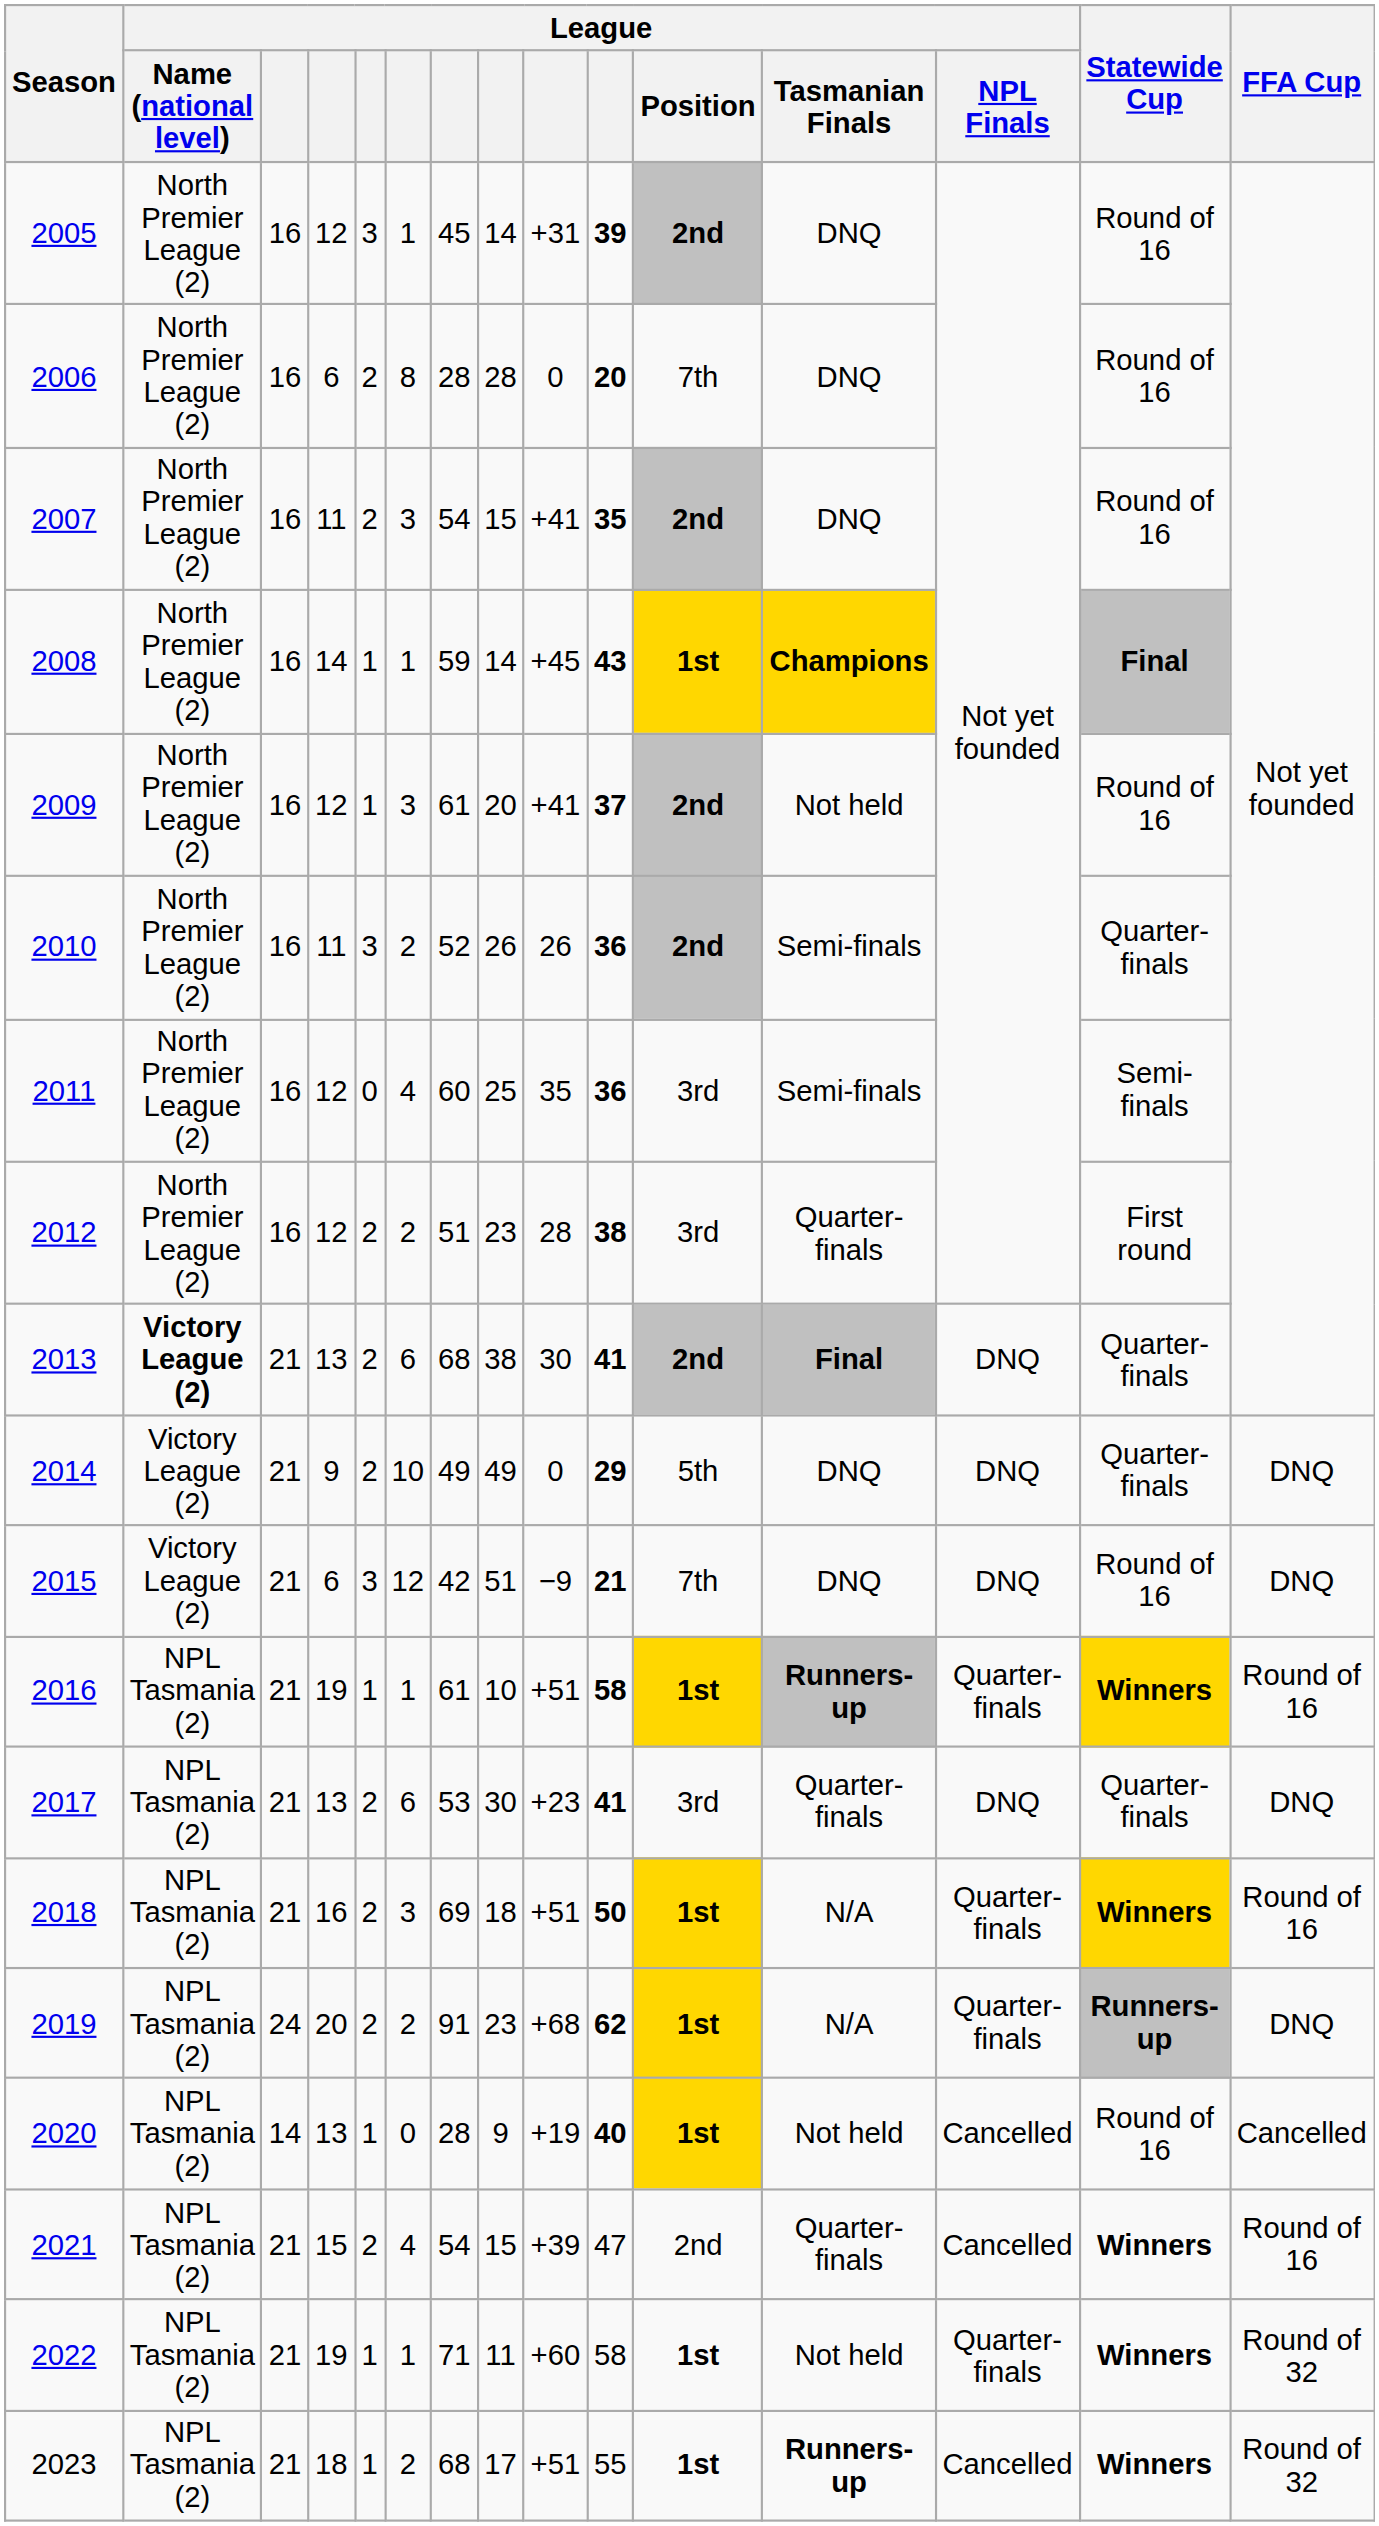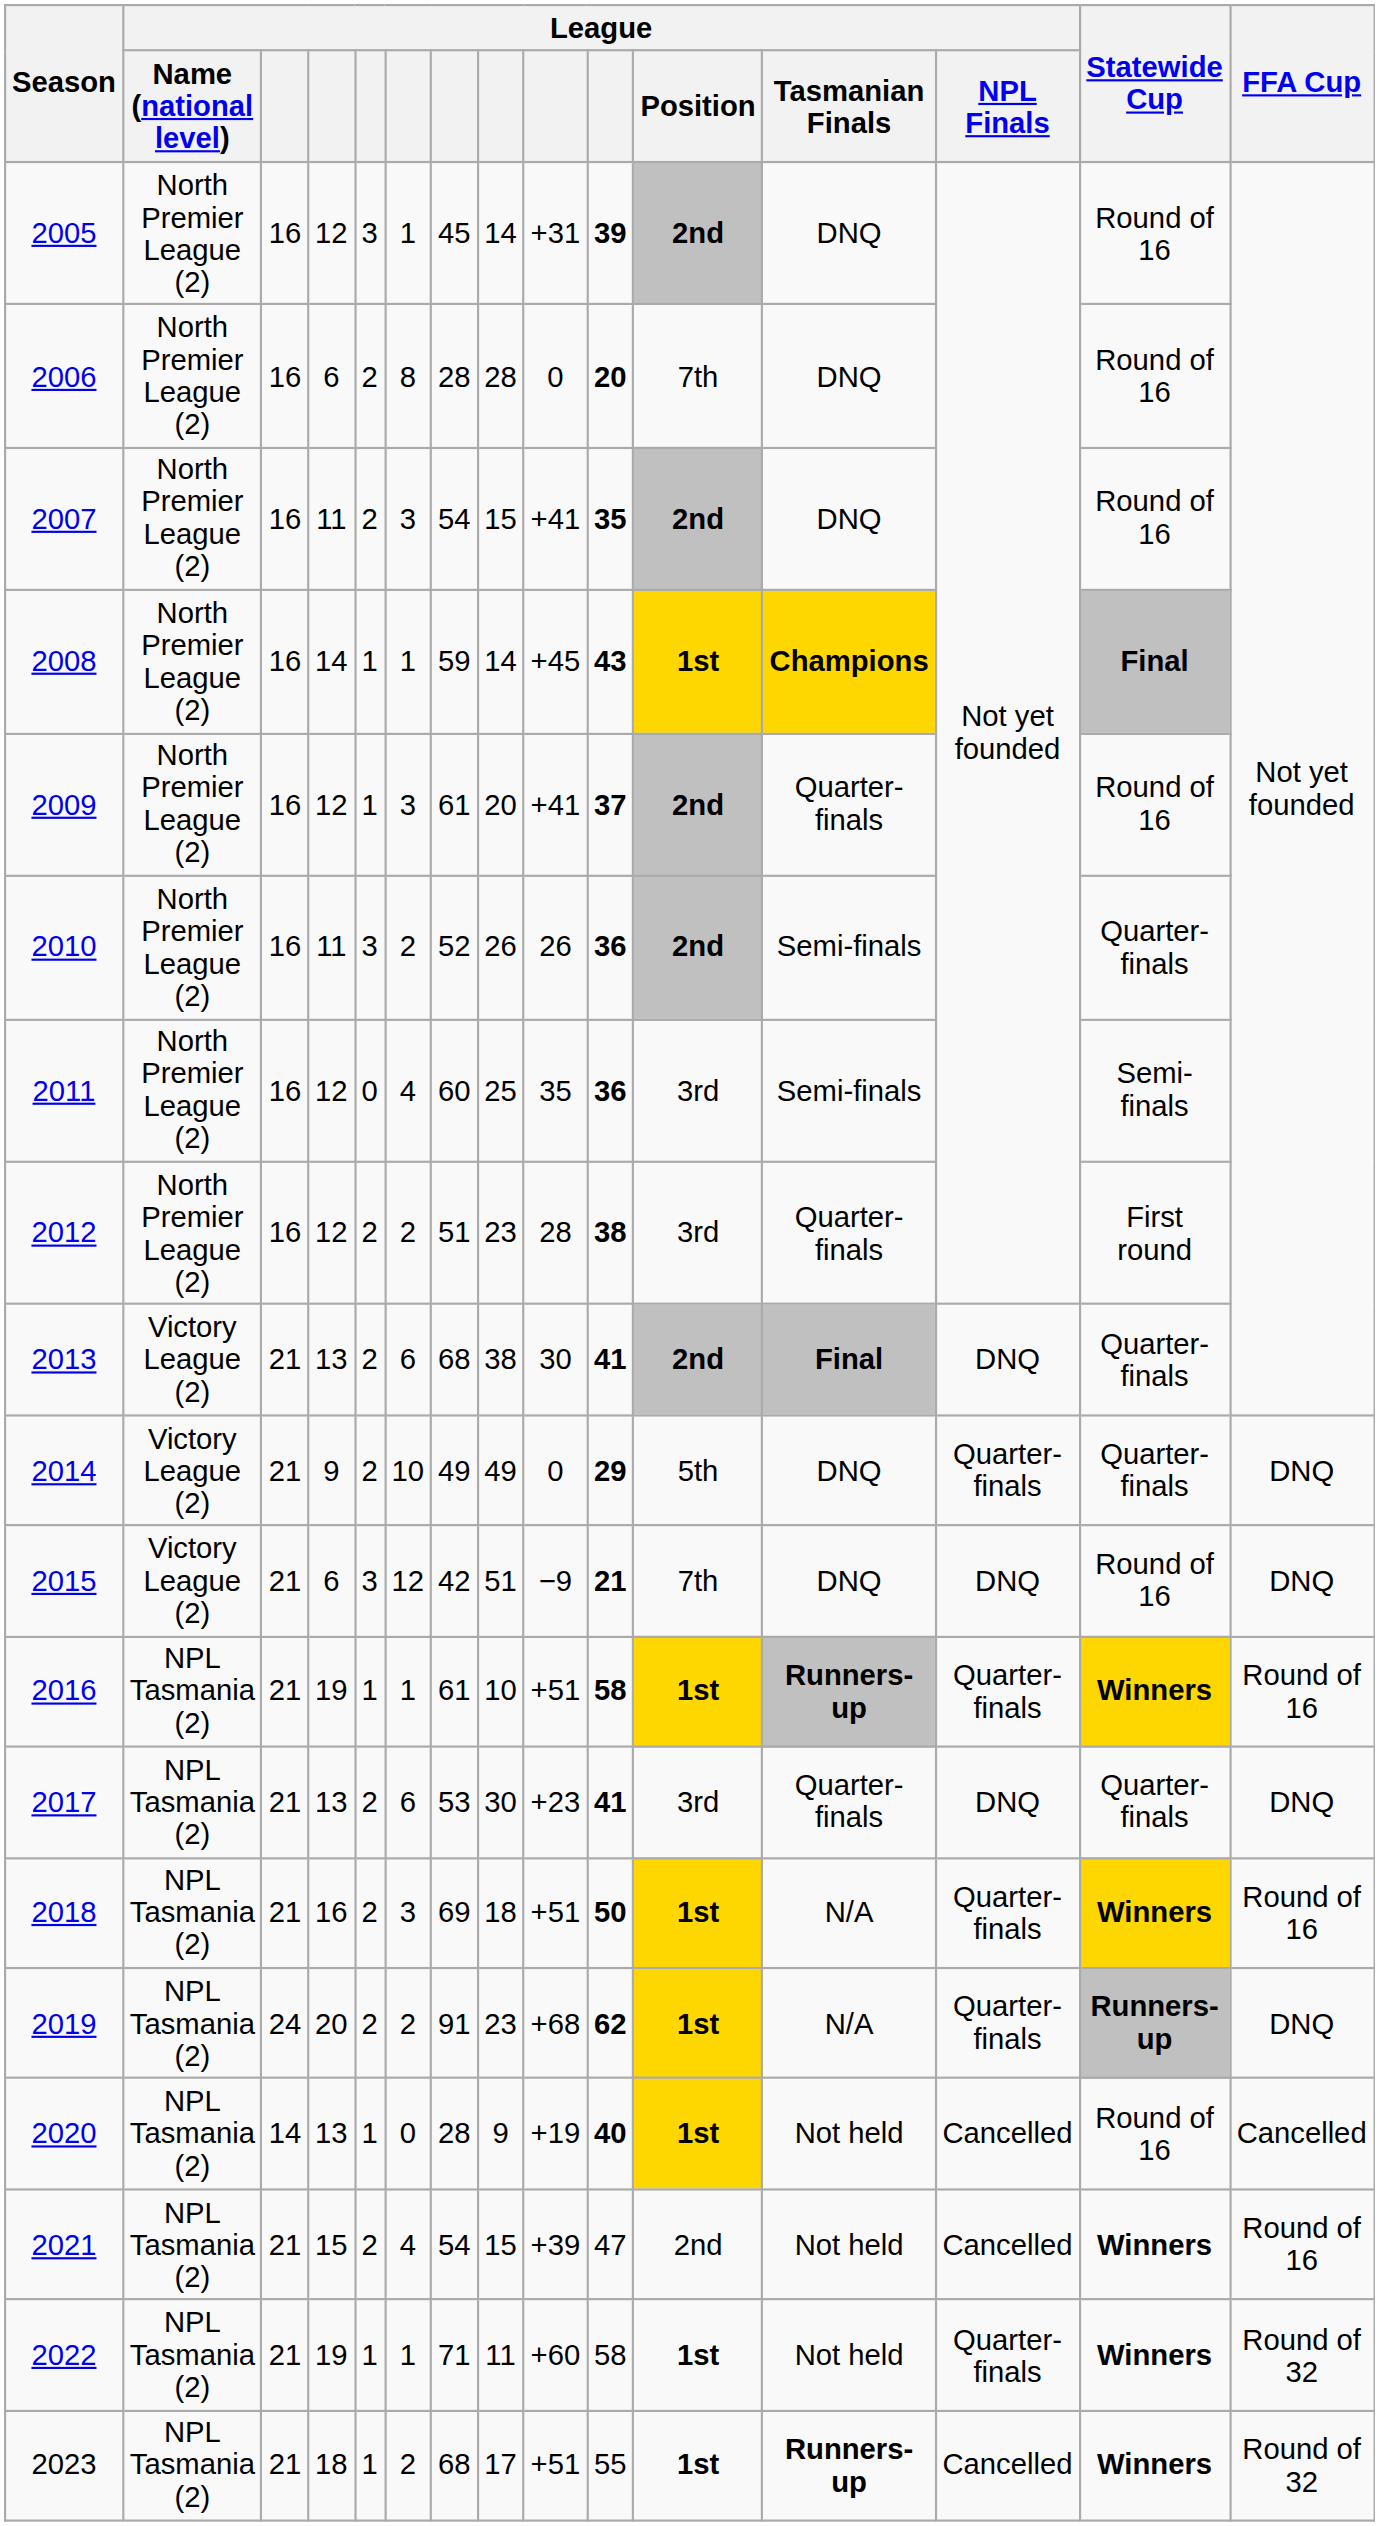 <table class="wikitable" style="text-align:center; font-size:85%;width:95%; text-align:center">
 <tr>
 <th rowspan=2 width=3%>Season</th>
 <th rowspan=1 colspan=12 width=28%>League</th>
 <th rowspan=2 width=8%><a href='#'>Statewide Cup</a></th>
 <th rowspan=2 width=8%><a href='#'>FFA Cup</a></th>
 </tr>
 <tr>
 <th width=13%>Name (<a href='#'>national level</a>)</th>
 <th width=2%></th>
 <th width=2%></th>
 <th width=2%></th>
 <th width=2%></th>
 <th width=2%></th>
 <th width=2%></th>
 <th width=2%></th>
 <th width=2%></th>
 <th width=2%>Position</th>
 <th width=8%>Tasmanian Finals</th>
 <th width=8%><a href='#'>NPL Finals</a></th>
 </tr>
 <tr>
 <td><a href='#'>2005</a></td>
 <td>North Premier League (2)</td>
 <td>16</td>
 <td>12</td>
 <td>3</td>
 <td>1</td>
 <td>45</td>
 <td>14</td>
 <td>+31</td>
 <td><strong>39</strong></td>
 <td bgcolor=silver><strong>2nd</strong></td>
 <td>DNQ</td>
 <td rowspan=8>Not yet founded</td>
 <td>Round of 16</td>
 <td rowspan=9>Not yet founded</td>
 </tr>
 <tr>
 <td><a href='#'>2006</a></td>
 <td>North Premier League (2)</td>
 <td>16</td>
 <td>6</td>
 <td>2</td>
 <td>8</td>
 <td>28</td>
 <td>28</td>
 <td>0</td>
 <td><strong>20</strong></td>
 <td>7th</td>
 <td>DNQ</td>
 <td>Round of 16</td>
 </tr>
 <tr>
 <td><a href='#'>2007</a></td>
 <td>North Premier League (2)</td>
 <td>16</td>
 <td>11</td>
 <td>2</td>
 <td>3</td>
 <td>54</td>
 <td>15</td>
 <td>+41</td>
 <td><strong>35</strong></td>
 <td bgcolor=silver><strong>2nd</strong></td>
 <td>DNQ</td>
 <td>Round of 16</td>
 </tr>
 <tr>
 <td><a href='#'>2008</a></td>
 <td>North Premier League (2)</td>
 <td>16</td>
 <td>14</td>
 <td>1</td>
 <td>1</td>
 <td>59</td>
 <td>14</td>
 <td>+45</td>
 <td><strong>43</strong></td>
 <td bgcolor=gold><strong>1st</strong></td>
 <td bgcolor=gold><strong>Champions</strong></td>
 <td bgcolor=silver><strong>Final</strong></td>
 </tr>
 <tr>
 <td><a href='#'>2009</a></td>
 <td>North Premier League (2)</td>
 <td>16</td>
 <td>12</td>
 <td>1</td>
 <td>3</td>
 <td>61</td>
 <td>20</td>
 <td>+41</td>
 <td><strong>37</strong></td>
 <td bgcolor=silver><strong>2nd</strong></td>
-<td>Not held</td>
+<td>Quarter-finals</td>
 <td>Round of 16</td>
 </tr>
 <tr>
 <td><a href='#'>2010</a></td>
 <td>North Premier League (2)</td>
 <td>16</td>
 <td>11</td>
 <td>3</td>
 <td>2</td>
 <td>52</td>
 <td>26</td>
 <td>26</td>
 <td><strong>36</strong></td>
 <td bgcolor=silver><strong>2nd</strong></td>
 <td>Semi-finals</td>
 <td>Quarter-finals</td>
 </tr>
 <tr>
 <td><a href='#'>2011</a></td>
 <td>North Premier League (2)</td>
 <td>16</td>
 <td>12</td>
 <td>0</td>
 <td>4</td>
 <td>60</td>
 <td>25</td>
 <td>35</td>
 <td><strong>36</strong></td>
 <td>3rd</td>
 <td>Semi-finals</td>
 <td>Semi-finals</td>
 </tr>
 <tr>
 <td><a href='#'>2012</a></td>
 <td>North Premier League (2)</td>
 <td>16</td>
 <td>12</td>
 <td>2</td>
 <td>2</td>
 <td>51</td>
 <td>23</td>
 <td>28</td>
 <td><strong>38</strong></td>
 <td>3rd</td>
 <td>Quarter-finals</td>
 <td>First round</td>
 </tr>
 <tr>
 <td><a href='#'>2013</a></td>
-<td><strong>Victory League (2)</strong></td>
+<td>Victory League (2)</td>
 <td>21</td>
 <td>13</td>
 <td>2</td>
 <td>6</td>
 <td>68</td>
 <td>38</td>
 <td>30</td>
 <td><strong>41</strong></td>
 <td bgcolor=silver><strong>2nd</strong></td>
 <td bgcolor=silver><strong>Final</strong></td>
 <td>DNQ</td>
 <td>Quarter-finals</td>
 </tr>
 <tr>
 <td><a href='#'>2014</a></td>
 <td>Victory League (2)</td>
 <td>21</td>
 <td>9</td>
 <td>2</td>
 <td>10</td>
 <td>49</td>
 <td>49</td>
 <td>0</td>
 <td><strong>29</strong></td>
 <td>5th</td>
 <td>DNQ</td>
-<td>DNQ</td>
+<td>Quarter-finals</td>
 <td>Quarter-finals</td>
 <td>DNQ</td>
 </tr>
 <tr>
 <td><a href='#'>2015</a></td>
 <td>Victory League (2)</td>
 <td>21</td>
 <td>6</td>
 <td>3</td>
 <td>12</td>
 <td>42</td>
 <td>51</td>
 <td>−9</td>
 <td><strong>21</strong></td>
 <td>7th</td>
 <td>DNQ</td>
 <td>DNQ</td>
 <td>Round of 16</td>
 <td>DNQ</td>
 </tr>
 <tr>
 <td><a href='#'>2016</a></td>
 <td>NPL Tasmania (2)</td>
 <td>21</td>
 <td>19</td>
 <td>1</td>
 <td>1</td>
 <td>61</td>
 <td>10</td>
 <td>+51</td>
 <td><strong>58</strong></td>
 <td bgcolor=gold><strong>1st</strong></td>
 <td bgcolor=silver><strong>Runners-up</strong></td>
 <td>Quarter-finals</td>
 <td bgcolor=gold><strong>Winners</strong></td>
 <td>Round of 16</td>
 </tr>
 <tr>
 <td><a href='#'>2017</a></td>
 <td>NPL Tasmania (2)</td>
 <td>21</td>
 <td>13</td>
 <td>2</td>
 <td>6</td>
 <td>53</td>
 <td>30</td>
 <td>+23</td>
 <td><strong>41</strong></td>
 <td>3rd</td>
 <td>Quarter-finals</td>
 <td>DNQ</td>
 <td>Quarter-finals</td>
 <td>DNQ</td>
 </tr>
 <tr>
 <td><a href='#'>2018</a></td>
 <td>NPL Tasmania (2)</td>
 <td>21</td>
 <td>16</td>
 <td>2</td>
 <td>3</td>
 <td>69</td>
 <td>18</td>
 <td>+51</td>
 <td><strong>50</strong></td>
 <td bgcolor=gold><strong>1st</strong></td>
 <td>N/A</td>
 <td>Quarter-finals</td>
 <td bgcolor=gold><strong>Winners</strong></td>
 <td>Round of 16</td>
 </tr>
 <tr>
 <td><a href='#'>2019</a></td>
 <td>NPL Tasmania (2)</td>
 <td>24</td>
 <td>20</td>
 <td>2</td>
 <td>2</td>
 <td>91</td>
 <td>23</td>
 <td>+68</td>
 <td><strong>62</strong></td>
 <td bgcolor=gold><strong>1st</strong></td>
 <td>N/A</td>
 <td>Quarter-finals</td>
 <td bgcolor="silver"><strong>Runners-up</strong></td>
 <td>DNQ</td>
 </tr>
 <tr>
 <td><a href='#'>2020</a></td>
 <td>NPL Tasmania (2)</td>
 <td>14</td>
 <td>13</td>
 <td>1</td>
 <td>0</td>
 <td>28</td>
 <td>9</td>
 <td>+19</td>
 <td><strong>40</strong></td>
 <td bgcolor=gold><strong>1st</strong></td>
 <td>Not held</td>
 <td>Cancelled</td>
 <td>Round of 16</td>
 <td>Cancelled</td>
 </tr>
 <tr>
 <td><a href='#'>2021</a></td>
 <td>NPL Tasmania (2)</td>
 <td>21</td>
 <td>15</td>
 <td>2</td>
 <td>4</td>
 <td>54</td>
 <td>15</td>
 <td>+39</td>
 <td>47</td>
 <td>2nd</td>
-<td>Quarter-finals</td>
+<td>Not held</td>
 <td>Cancelled</td>
 <td><strong>Winners</strong></td>
 <td>Round of 16</td>
 </tr>
 <tr>
 <td><a href='#'>2022</a></td>
 <td>NPL Tasmania (2)</td>
 <td>21</td>
 <td>19</td>
 <td>1</td>
 <td>1</td>
 <td>71</td>
 <td>11</td>
 <td>+60</td>
 <td>58</td>
 <td><strong>1st</strong></td>
 <td>Not held</td>
 <td>Quarter-finals</td>
 <td><strong>Winners</strong></td>
 <td>Round of 32</td>
 </tr>
 <tr>
 <td>2023</td>
 <td>NPL Tasmania (2)</td>
 <td>21</td>
 <td>18</td>
 <td>1</td>
 <td>2</td>
 <td>68</td>
 <td>17</td>
 <td>+51</td>
 <td>55</td>
 <td><strong>1st</strong></td>
 <td><strong>Runners-up</strong></td>
 <td>Cancelled</td>
 <td><strong>Winners</strong></td>
 <td>Round of 32</td>
 </tr>
 </table>
